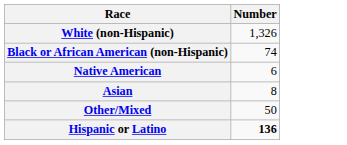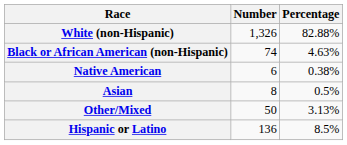 <table class="wikitable" style="text-align:right">
 <tr>
 <th scope="col">Race</th>
 <th scope="col">Number</th>
+<th scope="col">Percentage</th>
 </tr>
 <tr>
 <th scope="row"><a href='#'>White</a> (non-Hispanic)</th>
 <td>1,326</td>
+<td>82.88%</td>
 </tr>
 <tr>
 <th scope="row"><a href='#'>Black or African American</a> (non-Hispanic)</th>
 <td>74</td>
+<td>4.63%</td>
 </tr>
 <tr>
 <th scope="row"><a href='#'>Native American</a></th>
 <td>6</td>
+<td>0.38%</td>
 </tr>
 <tr>
 <th scope="row"><a href='#'>Asian</a></th>
 <td>8</td>
+<td>0.5%</td>
 </tr>
 <tr>
 <th scope="row"><a href='#'>Other/Mixed</a></th>
 <td>50</td>
+<td>3.13%</td>
 </tr>
 <tr>
 <th scope="row"><a href='#'>Hispanic</a> or <a href='#'>Latino</a></th>
-<td><strong>136</strong></td>
+<td>136</td>
+<td>8.5%</td>
 </tr>
 </table>
